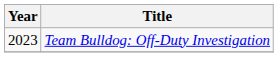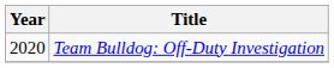 <table class="wikitable sortable">
 <tr>
 <th>Year</th>
 <th>Title</th>
 </tr>
 <tr>
-<td>2023</td>
+<td>2020</td>
 <td><em><a href='#'>Team Bulldog: Off-Duty Investigation</a></em></td>
 </tr>
 <tr>
 </tr>
 </table>
